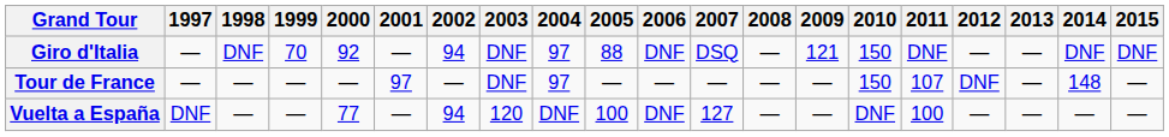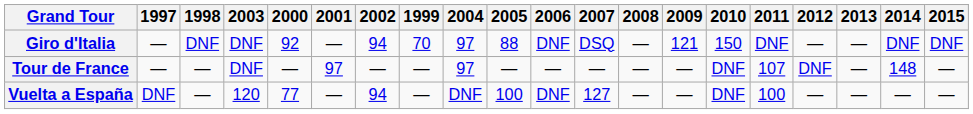 <table class="wikitable plainrowheaders">
 <tr>
 <th scope="col"><a href='#'>Grand Tour</a></th>
 <th scope="col">1997</th>
 <th scope="col">1998</th>
-<th scope="col">1999</th>
+<th scope="col">2003</th>
 <th scope="col">2000</th>
 <th scope="col">2001</th>
 <th scope="col">2002</th>
-<th scope="col">2003</th>
+<th scope="col">1999</th>
 <th scope="col">2004</th>
 <th scope="col">2005</th>
 <th scope="col">2006</th>
 <th scope="col">2007</th>
 <th scope="col">2008</th>
 <th scope="col">2009</th>
 <th scope="col">2010</th>
 <th scope="col">2011</th>
 <th scope="col">2012</th>
 <th scope="col">2013</th>
 <th scope="col">2014</th>
 <th scope="col">2015</th>
 </tr>
 <tr style="text-align:center;">
 <th scope="row"> <a href='#'>Giro d'Italia</a></th>
 <td>—</td>
 <td style="text-align:center;"><a href='#'>DNF</a></td>
-<td style="text-align:center;"><a href='#'>70</a></td>
+<td style="text-align:center;"><a href='#'>DNF</a></td>
 <td style="text-align:center;"><a href='#'>92</a></td>
 <td>—</td>
 <td style="text-align:center;"><a href='#'>94</a></td>
-<td style="text-align:center;"><a href='#'>DNF</a></td>
+<td style="text-align:center;"><a href='#'>70</a></td>
 <td style="text-align:center;"><a href='#'>97</a></td>
 <td style="text-align:center;"><a href='#'>88</a></td>
 <td style="text-align:center;"><a href='#'>DNF</a></td>
 <td style="text-align:center;"><a href='#'>DSQ</a></td>
 <td>—</td>
 <td style="text-align:center;"><a href='#'>121</a></td>
 <td style="text-align:center;"><a href='#'>150</a></td>
 <td style="text-align:center;"><a href='#'>DNF</a></td>
 <td>—</td>
 <td>—</td>
 <td style="text-align:center;"><a href='#'>DNF</a></td>
 <td style="text-align:center;"><a href='#'>DNF</a></td>
 </tr>
 <tr style="text-align:center;">
 <th scope="row"> <a href='#'>Tour de France</a></th>
 <td>—</td>
 <td>—</td>
-<td>—</td>
+<td style="text-align:center;"><a href='#'>DNF</a></td>
 <td>—</td>
 <td style="text-align:center;"><a href='#'>97</a></td>
 <td>—</td>
-<td style="text-align:center;"><a href='#'>DNF</a></td>
+<td>—</td>
 <td style="text-align:center;"><a href='#'>97</a></td>
 <td>—</td>
 <td>—</td>
 <td>—</td>
 <td>—</td>
 <td>—</td>
-<td style="text-align:center;"><a href='#'>150</a></td>
+<td style="text-align:center;"><a href='#'>DNF</a></td>
 <td style="text-align:center;"><a href='#'>107</a></td>
 <td style="text-align:center;"><a href='#'>DNF</a></td>
 <td>—</td>
 <td style="text-align:center;"><a href='#'>148</a></td>
 <td>—</td>
 </tr>
 <tr style="text-align:center;">
 <th scope="row"> <a href='#'>Vuelta a España</a></th>
 <td style="text-align:center;"><a href='#'>DNF</a></td>
 <td>—</td>
-<td>—</td>
+<td style="text-align:center;"><a href='#'>120</a></td>
 <td style="text-align:center;"><a href='#'>77</a></td>
 <td>—</td>
 <td style="text-align:center;"><a href='#'>94</a></td>
-<td style="text-align:center;"><a href='#'>120</a></td>
+<td>—</td>
 <td style="text-align:center;"><a href='#'>DNF</a></td>
 <td style="text-align:center;"><a href='#'>100</a></td>
 <td style="text-align:center;"><a href='#'>DNF</a></td>
 <td style="text-align:center;"><a href='#'>127</a></td>
 <td>—</td>
 <td>—</td>
 <td style="text-align:center;"><a href='#'>DNF</a></td>
 <td style="text-align:center;"><a href='#'>100</a></td>
 <td>—</td>
 <td>—</td>
 <td>—</td>
 <td>—</td>
 </tr>
 </table>
